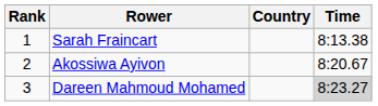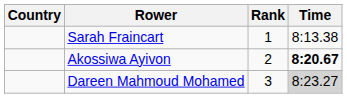 <table class="wikitable" style="text-align:center">
 <tr>
+<th>Country</th>
+<th>Rower</th>
 <th>Rank</th>
-<th>Rower</th>
-<th>Country</th>
 <th>Time</th>
 </tr>
 <tr>
+<td align="left"></td>
+<td align="left"><a href='#'>Sarah Fraincart</a></td>
 <td>1</td>
-<td align="left"><a href='#'>Sarah Fraincart</a></td>
-<td align="left"></td>
 <td>8:13.38</td>
 </tr>
 <tr>
+<td align="left"></td>
+<td align="left"><a href='#'>Akossiwa Ayivon</a></td>
 <td>2</td>
-<td align="left"><a href='#'>Akossiwa Ayivon</a></td>
-<td align="left"></td>
-<td>8:20.67</td>
+<td><strong>8:20.67</strong></td>
 </tr>
 <tr>
+<td align="left"></td>
+<td align="left"><a href='#'>Dareen Mahmoud Mohamed</a></td>
 <td>3</td>
-<td align="left"><a href='#'>Dareen Mahmoud Mohamed</a></td>
-<td align="left"></td>
 <td style="background: lightgrey;">8:23.27</td>
 </tr>
 </table>
